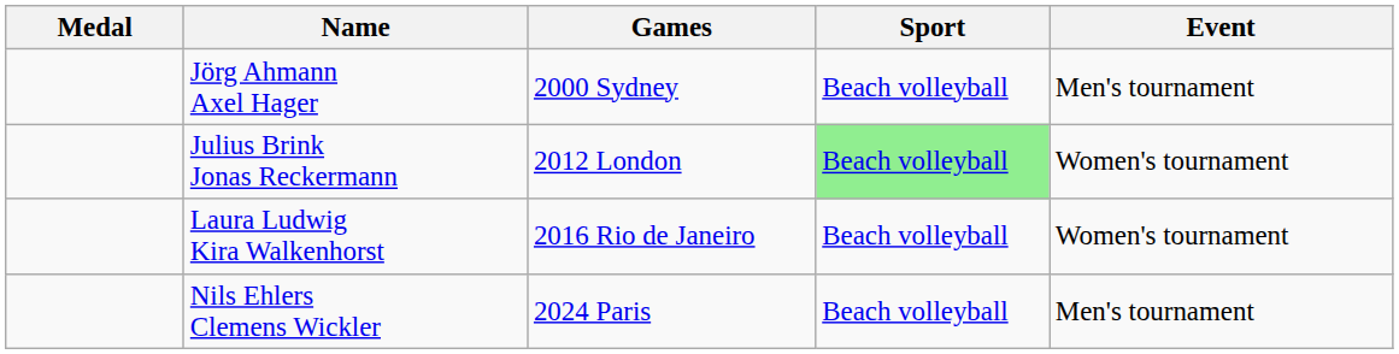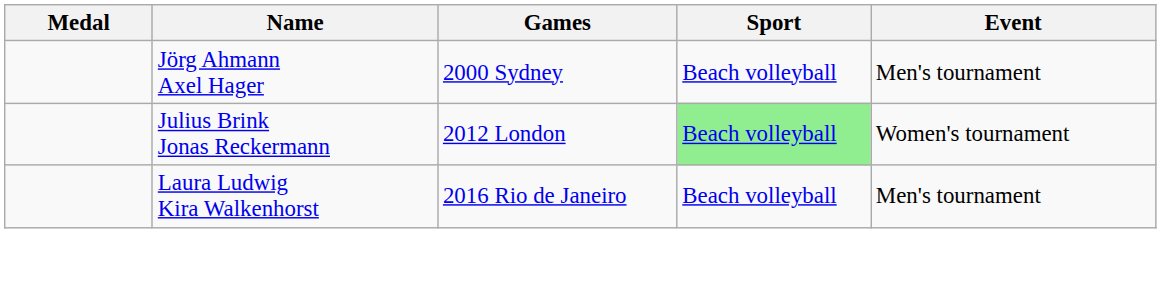 <table class="wikitable sortable">
 <tr>
 <th style="width:6em">Medal</th>
 <th style="width:12em">Name</th>
 <th style="width:10em">Games</th>
 <th style="width:8em">Sport</th>
 <th style="width:12em">Event</th>
 </tr>
 <tr>
 <td></td>
 <td><a href='#'>Jörg Ahmann</a><br><a href='#'>Axel Hager</a></td>
 <td> <a href='#'>2000 Sydney</a></td>
 <td> <a href='#'>Beach volleyball</a></td>
 <td>Men's tournament</td>
 </tr>
 <tr>
 <td></td>
 <td><a href='#'>Julius Brink</a><br><a href='#'>Jonas Reckermann</a></td>
 <td> <a href='#'>2012 London</a></td>
 <td style="background: lightgreen;"> <a href='#'>Beach volleyball</a></td>
 <td>Women's tournament</td>
 </tr>
 <tr>
 <td></td>
 <td><a href='#'>Laura Ludwig</a><br><a href='#'>Kira Walkenhorst</a></td>
 <td> <a href='#'>2016 Rio de Janeiro</a></td>
 <td> <a href='#'>Beach volleyball</a></td>
-<td>Women's tournament</td>
-</tr>
-<tr>
-<td></td>
-<td><a href='#'>Nils Ehlers</a><br><a href='#'>Clemens Wickler</a></td>
-<td> <a href='#'>2024 Paris</a></td>
-<td> <a href='#'>Beach volleyball</a></td>
 <td>Men's tournament</td>
 </tr>
 </table>
